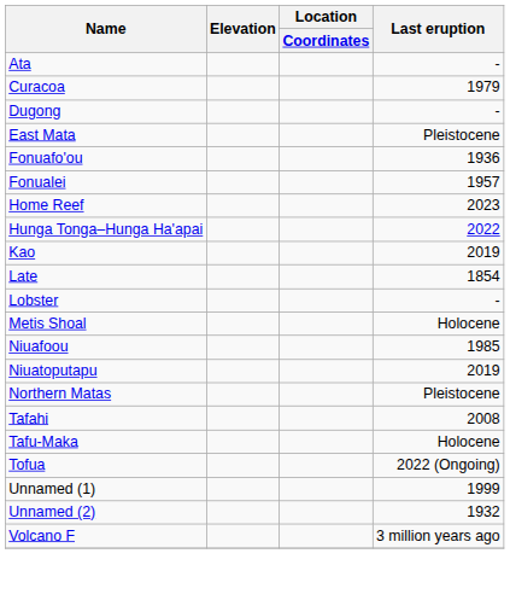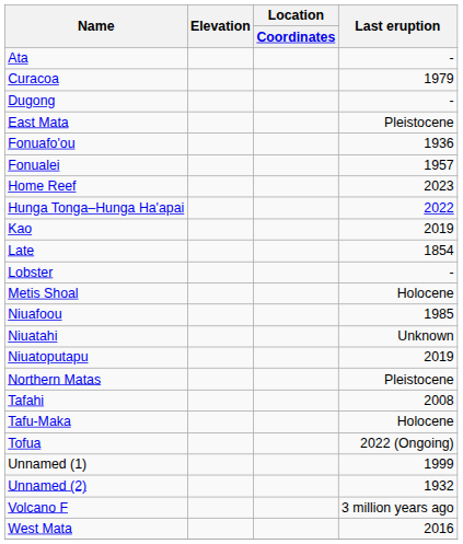 <table class="wikitable">
 <tr>
 <th rowspan="2">Name</th>
 <th rowspan="2">Elevation</th>
 <th>Location</th>
 <th rowspan="2">Last eruption</th>
 </tr>
 <tr>
 <th><a href='#'>Coordinates</a></th>
 </tr>
 <tr align="right">
 <td align="left"><a href='#'>Ata</a></td>
 <td></td>
 <td></td>
 <td>-</td>
 </tr>
 <tr align="right">
 <td align="left"><a href='#'>Curacoa</a></td>
 <td></td>
 <td></td>
 <td>1979</td>
 </tr>
 <tr align="right">
 <td align="left"><a href='#'>Dugong</a></td>
 <td></td>
 <td></td>
 <td>-</td>
 </tr>
 <tr align="right">
 <td align="left"><a href='#'>East Mata</a></td>
 <td></td>
 <td></td>
 <td>Pleistocene</td>
 </tr>
 <tr align="right">
 <td align="left"><a href='#'>Fonuafo'ou</a></td>
 <td></td>
 <td></td>
 <td>1936</td>
 </tr>
 <tr align="right">
 <td align="left"><a href='#'>Fonualei</a></td>
 <td></td>
 <td></td>
 <td>1957</td>
 </tr>
 <tr align="right">
 <td align="left"><a href='#'>Home Reef</a></td>
 <td></td>
 <td></td>
 <td>2023</td>
 </tr>
 <tr align="right">
 <td align="left"><a href='#'>Hunga Tonga–Hunga Ha'apai</a></td>
 <td></td>
 <td></td>
 <td><a href='#'>2022</a></td>
 </tr>
 <tr align="right">
 <td align="left"><a href='#'>Kao</a></td>
 <td></td>
 <td></td>
 <td>2019</td>
 </tr>
 <tr align="right">
 <td align="left"><a href='#'>Late</a></td>
 <td></td>
 <td></td>
 <td>1854</td>
 </tr>
 <tr align="right">
 <td align="left"><a href='#'>Lobster</a></td>
 <td></td>
 <td></td>
 <td>-</td>
 </tr>
 <tr align="right">
 <td align="left"><a href='#'>Metis Shoal</a></td>
 <td></td>
 <td></td>
 <td>Holocene</td>
 </tr>
 <tr align="right">
 <td align="left"><a href='#'>Niuafoou</a></td>
 <td></td>
 <td></td>
 <td>1985</td>
 </tr>
 <tr align="right">
+<td align="left"><a href='#'>Niuatahi</a></td>
+<td></td>
+<td></td>
+<td>Unknown</td>
+</tr>
+<tr align="right">
 <td align="left"><a href='#'>Niuatoputapu</a></td>
 <td></td>
 <td></td>
 <td>2019</td>
 </tr>
 <tr align="right">
 <td align="left"><a href='#'>Northern Matas</a></td>
 <td></td>
 <td></td>
 <td>Pleistocene</td>
 </tr>
 <tr align="right">
 <td align="left"><a href='#'>Tafahi</a></td>
 <td></td>
 <td></td>
 <td>2008</td>
 </tr>
 <tr align="right">
 <td align="left"><a href='#'>Tafu-Maka</a></td>
 <td></td>
 <td></td>
 <td>Holocene</td>
 </tr>
 <tr align="right">
 <td align="left"><a href='#'>Tofua</a></td>
 <td></td>
 <td></td>
 <td>2022 (Ongoing)</td>
 </tr>
 <tr align="right">
 <td align="left">Unnamed (1)</td>
 <td></td>
 <td></td>
 <td>1999</td>
 </tr>
 <tr align="right">
 <td align="left"><a href='#'>Unnamed (2)</a></td>
 <td></td>
 <td></td>
 <td>1932</td>
 </tr>
 <tr align="right">
 <td align="left"><a href='#'>Volcano F</a></td>
 <td></td>
 <td></td>
 <td>3 million years ago</td>
 </tr>
+<tr align="right">
+<td align="left"><a href='#'>West Mata</a></td>
+<td></td>
+<td></td>
+<td>2016</td>
+</tr>
 <tr>
 </tr>
 </table>
